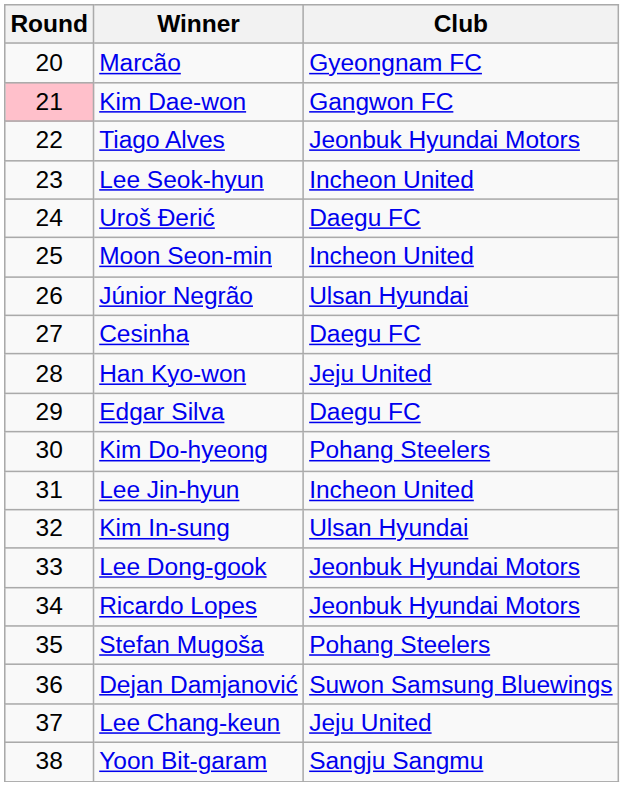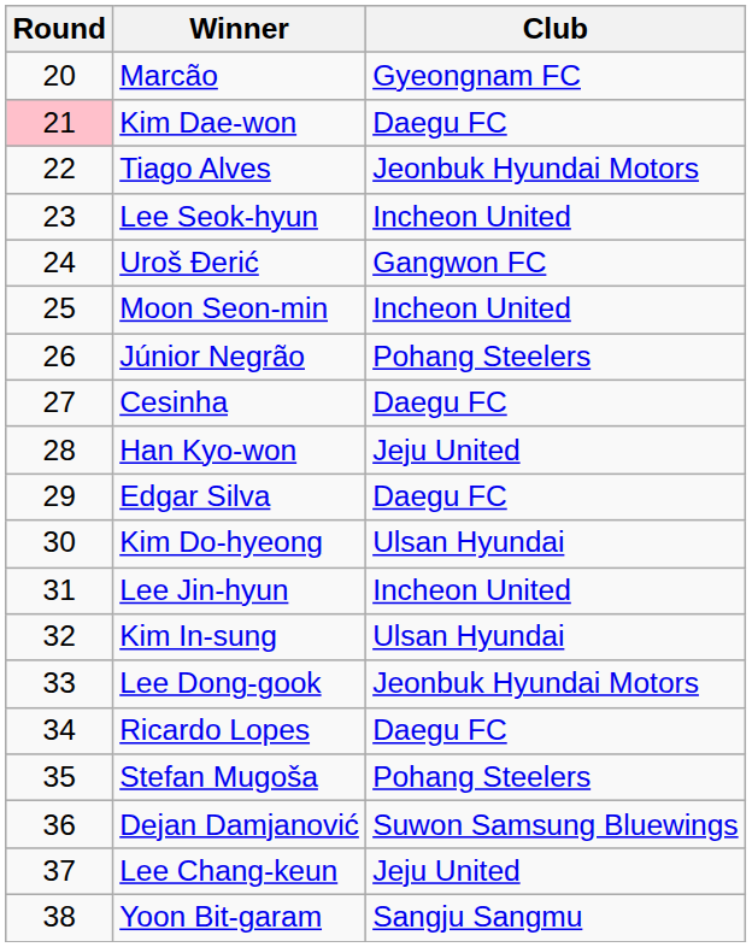 <table class="wikitable">
 <tr>
 <th>Round</th>
 <th>Winner</th>
 <th>Club</th>
 </tr>
 <tr>
 <td align=center>20</td>
 <td> <a href='#'>Marcão</a></td>
 <td><a href='#'>Gyeongnam FC</a></td>
 </tr>
 <tr>
 <td align=center style="background: pink;">21</td>
 <td> <a href='#'>Kim Dae-won</a></td>
-<td><a href='#'>Gangwon FC</a></td>
+<td><a href='#'>Daegu FC</a></td>
 </tr>
 <tr>
 <td align=center>22</td>
 <td> <a href='#'>Tiago Alves</a></td>
 <td><a href='#'>Jeonbuk Hyundai Motors</a></td>
 </tr>
 <tr>
 <td align=center>23</td>
 <td> <a href='#'>Lee Seok-hyun</a></td>
 <td><a href='#'>Incheon United</a></td>
 </tr>
 <tr>
 <td align=center>24</td>
 <td> <a href='#'>Uroš Đerić</a></td>
-<td><a href='#'>Daegu FC</a></td>
+<td><a href='#'>Gangwon FC</a></td>
 </tr>
 <tr>
 <td align=center>25</td>
 <td> <a href='#'>Moon Seon-min</a></td>
 <td><a href='#'>Incheon United</a></td>
 </tr>
 <tr>
 <td align=center>26</td>
 <td> <a href='#'>Júnior Negrão</a></td>
-<td><a href='#'>Ulsan Hyundai</a></td>
+<td><a href='#'>Pohang Steelers</a></td>
 </tr>
 <tr>
 <td align=center>27</td>
 <td> <a href='#'>Cesinha</a></td>
 <td><a href='#'>Daegu FC</a></td>
 </tr>
 <tr>
 <td align=center>28</td>
 <td> <a href='#'>Han Kyo-won</a></td>
 <td><a href='#'>Jeju United</a></td>
 </tr>
 <tr>
 <td align=center>29</td>
 <td> <a href='#'>Edgar Silva</a></td>
 <td><a href='#'>Daegu FC</a></td>
 </tr>
 <tr>
 <td align=center>30</td>
 <td> <a href='#'>Kim Do-hyeong</a></td>
-<td><a href='#'>Pohang Steelers</a></td>
+<td><a href='#'>Ulsan Hyundai</a></td>
 </tr>
 <tr>
 <td align=center>31</td>
 <td> <a href='#'>Lee Jin-hyun</a></td>
 <td><a href='#'>Incheon United</a></td>
 </tr>
 <tr>
 <td align=center>32</td>
 <td> <a href='#'>Kim In-sung</a></td>
 <td><a href='#'>Ulsan Hyundai</a></td>
 </tr>
 <tr>
 <td align=center>33</td>
 <td> <a href='#'>Lee Dong-gook</a></td>
 <td><a href='#'>Jeonbuk Hyundai Motors</a></td>
 </tr>
 <tr>
 <td align=center>34</td>
 <td> <a href='#'>Ricardo Lopes</a></td>
-<td><a href='#'>Jeonbuk Hyundai Motors</a></td>
+<td><a href='#'>Daegu FC</a></td>
 </tr>
 <tr>
 <td align=center>35</td>
 <td> <a href='#'>Stefan Mugoša</a></td>
 <td><a href='#'>Pohang Steelers</a></td>
 </tr>
 <tr>
 <td align=center>36</td>
 <td> <a href='#'>Dejan Damjanović</a></td>
 <td><a href='#'>Suwon Samsung Bluewings</a></td>
 </tr>
 <tr>
 <td align=center>37</td>
 <td> <a href='#'>Lee Chang-keun</a></td>
 <td><a href='#'>Jeju United</a></td>
 </tr>
 <tr>
 <td align=center>38</td>
 <td> <a href='#'>Yoon Bit-garam</a></td>
 <td><a href='#'>Sangju Sangmu</a></td>
 </tr>
 <tr>
 </tr>
 </table>
